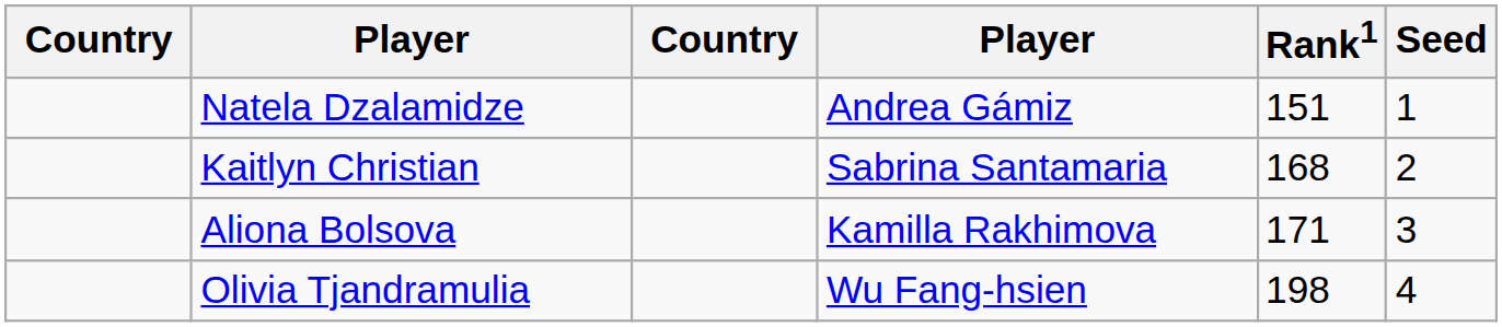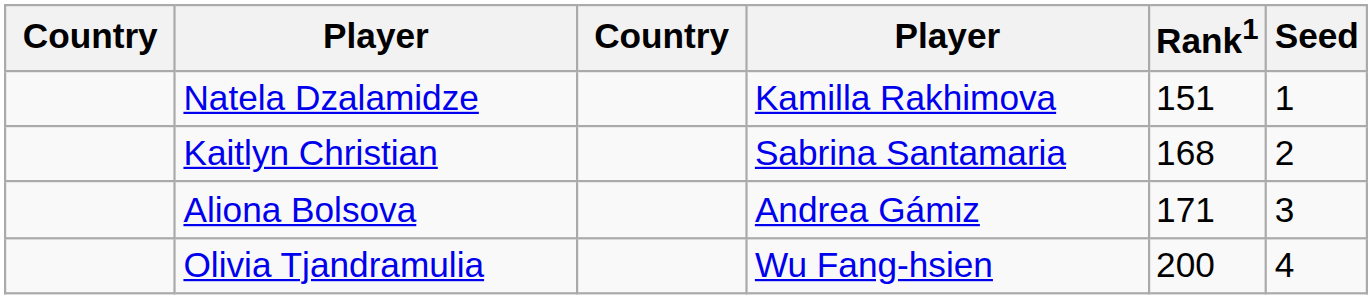 <table class="sortable wikitable">
 <tr>
 <th width="70">Country</th>
 <th width="175">Player</th>
 <th width="70">Country</th>
 <th width="175">Player</th>
 <th>Rank<sup>1</sup></th>
 <th>Seed</th>
 </tr>
 <tr>
 <td></td>
 <td><a href='#'>Natela Dzalamidze</a></td>
 <td></td>
-<td><a href='#'>Andrea Gámiz</a></td>
+<td><a href='#'>Kamilla Rakhimova</a></td>
 <td>151</td>
 <td>1</td>
 </tr>
 <tr>
 <td></td>
 <td><a href='#'>Kaitlyn Christian</a></td>
 <td></td>
 <td><a href='#'>Sabrina Santamaria</a></td>
 <td>168</td>
 <td>2</td>
 </tr>
 <tr>
 <td></td>
 <td><a href='#'>Aliona Bolsova</a></td>
 <td></td>
-<td><a href='#'>Kamilla Rakhimova</a></td>
+<td><a href='#'>Andrea Gámiz</a></td>
 <td>171</td>
 <td>3</td>
 </tr>
 <tr>
 <td></td>
 <td><a href='#'>Olivia Tjandramulia</a></td>
 <td></td>
 <td><a href='#'>Wu Fang-hsien</a></td>
-<td>198</td>
+<td>200</td>
 <td>4</td>
 </tr>
 </table>
